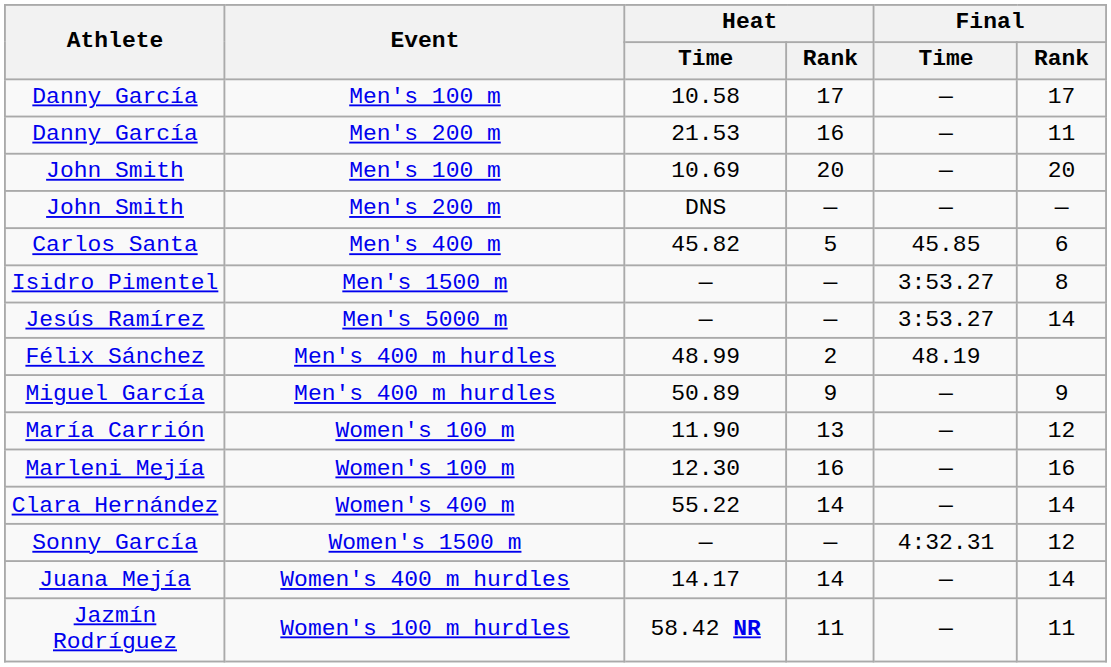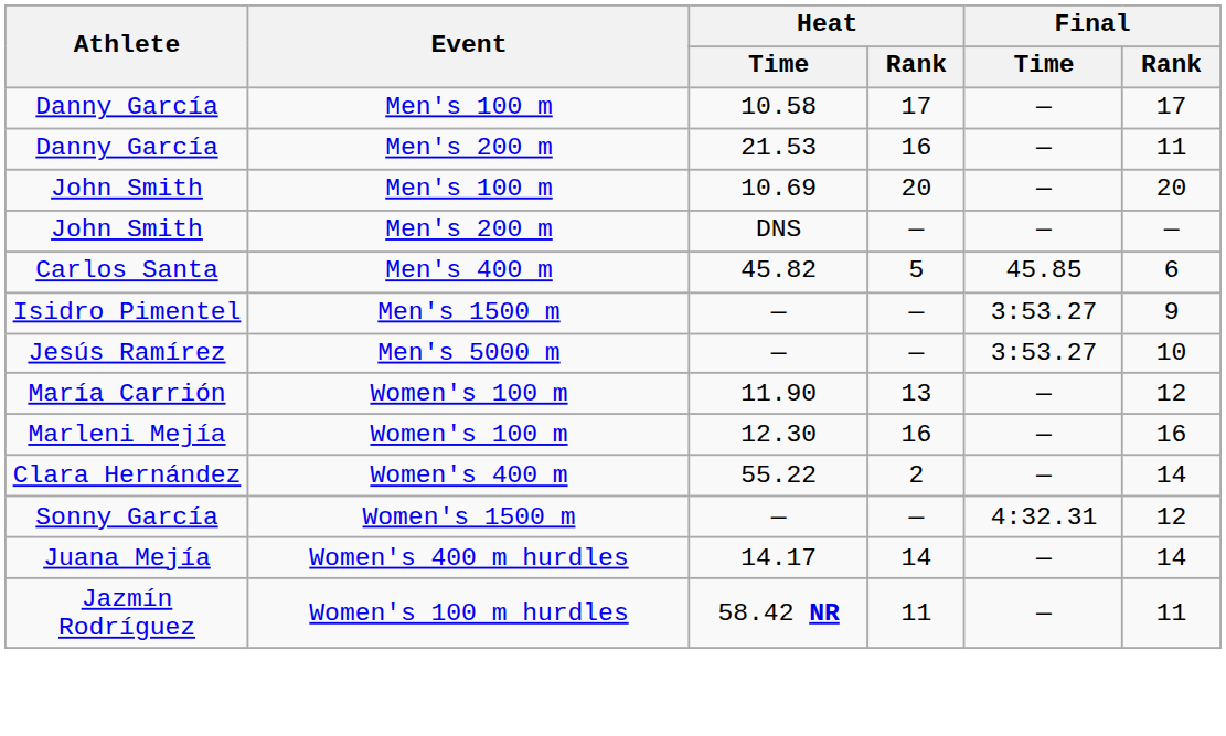 <table class="wikitable" style="font-size:95%; text-align:center;" width="95%">
 <tr>
 <th rowspan="2">Athlete</th>
 <th rowspan="2">Event</th>
 <th colspan="2">Heat</th>
 <th colspan="2">Final</th>
 </tr>
 <tr>
 <th>Time</th>
 <th>Rank</th>
 <th>Time</th>
 <th>Rank</th>
 </tr>
 <tr>
 <td width=20%><a href='#'>Danny García</a></td>
 <td><a href='#'>Men's 100 m</a></td>
 <td>10.58</td>
 <td>17</td>
 <td>—</td>
 <td>17</td>
 </tr>
 <tr>
 <td width=20%><a href='#'>Danny García</a></td>
 <td><a href='#'>Men's 200 m</a></td>
 <td>21.53</td>
 <td>16</td>
 <td>—</td>
 <td>11</td>
 </tr>
 <tr>
 <td width=20%><a href='#'>John Smith</a></td>
 <td><a href='#'>Men's 100 m</a></td>
 <td>10.69</td>
 <td>20</td>
 <td>—</td>
 <td>20</td>
 </tr>
 <tr>
 <td width=20%><a href='#'>John Smith</a></td>
 <td><a href='#'>Men's 200 m</a></td>
 <td>DNS</td>
 <td>—</td>
 <td>—</td>
 <td>—</td>
 </tr>
 <tr>
 <td width=20%><a href='#'>Carlos Santa</a></td>
 <td><a href='#'>Men's 400 m</a></td>
 <td>45.82</td>
 <td>5</td>
 <td>45.85</td>
 <td>6</td>
 </tr>
 <tr>
 <td width=20%><a href='#'>Isidro Pimentel</a></td>
 <td><a href='#'>Men's 1500 m</a></td>
 <td>—</td>
 <td>—</td>
 <td>3:53.27</td>
-<td>8</td>
+<td>9</td>
 </tr>
 <tr>
 <td width=20%><a href='#'>Jesús Ramírez</a></td>
 <td><a href='#'>Men's 5000 m</a></td>
 <td>—</td>
 <td>—</td>
 <td>3:53.27</td>
-<td>14</td>
-</tr>
-<tr>
-<td width=20%><a href='#'>Félix Sánchez</a></td>
-<td><a href='#'>Men's 400 m hurdles</a></td>
-<td>48.99</td>
-<td>2</td>
-<td>48.19</td>
-<td></td>
-</tr>
-<tr>
-<td width=20%><a href='#'>Miguel García</a></td>
-<td><a href='#'>Men's 400 m hurdles</a></td>
-<td>50.89</td>
-<td>9</td>
-<td>—</td>
-<td>9</td>
+<td>10</td>
 </tr>
 <tr>
 <td width=20%><a href='#'>María Carrión</a></td>
 <td><a href='#'>Women's 100 m</a></td>
 <td>11.90</td>
 <td>13</td>
 <td>—</td>
 <td>12</td>
 </tr>
 <tr>
 <td width=20%><a href='#'>Marleni Mejía</a></td>
 <td><a href='#'>Women's 100 m</a></td>
 <td>12.30</td>
 <td>16</td>
 <td>—</td>
 <td>16</td>
 </tr>
 <tr>
 <td width=20%><a href='#'>Clara Hernández</a></td>
 <td><a href='#'>Women's 400 m</a></td>
 <td>55.22</td>
-<td>14</td>
+<td>2</td>
 <td>—</td>
 <td>14</td>
 </tr>
 <tr>
 <td width=20%><a href='#'>Sonny García</a></td>
 <td><a href='#'>Women's 1500 m</a></td>
 <td>—</td>
 <td>—</td>
 <td>4:32.31</td>
 <td>12</td>
 </tr>
 <tr>
 <td width=20%><a href='#'>Juana Mejía</a></td>
 <td><a href='#'>Women's 400 m hurdles</a></td>
 <td>14.17</td>
 <td>14</td>
 <td>—</td>
 <td>14</td>
 </tr>
 <tr>
 <td width=20%><a href='#'>Jazmín Rodríguez</a></td>
 <td><a href='#'>Women's 100 m hurdles</a></td>
 <td>58.42 <strong><a href='#'>NR</a></strong></td>
 <td>11</td>
 <td>—</td>
 <td>11</td>
 </tr>
 </table>
